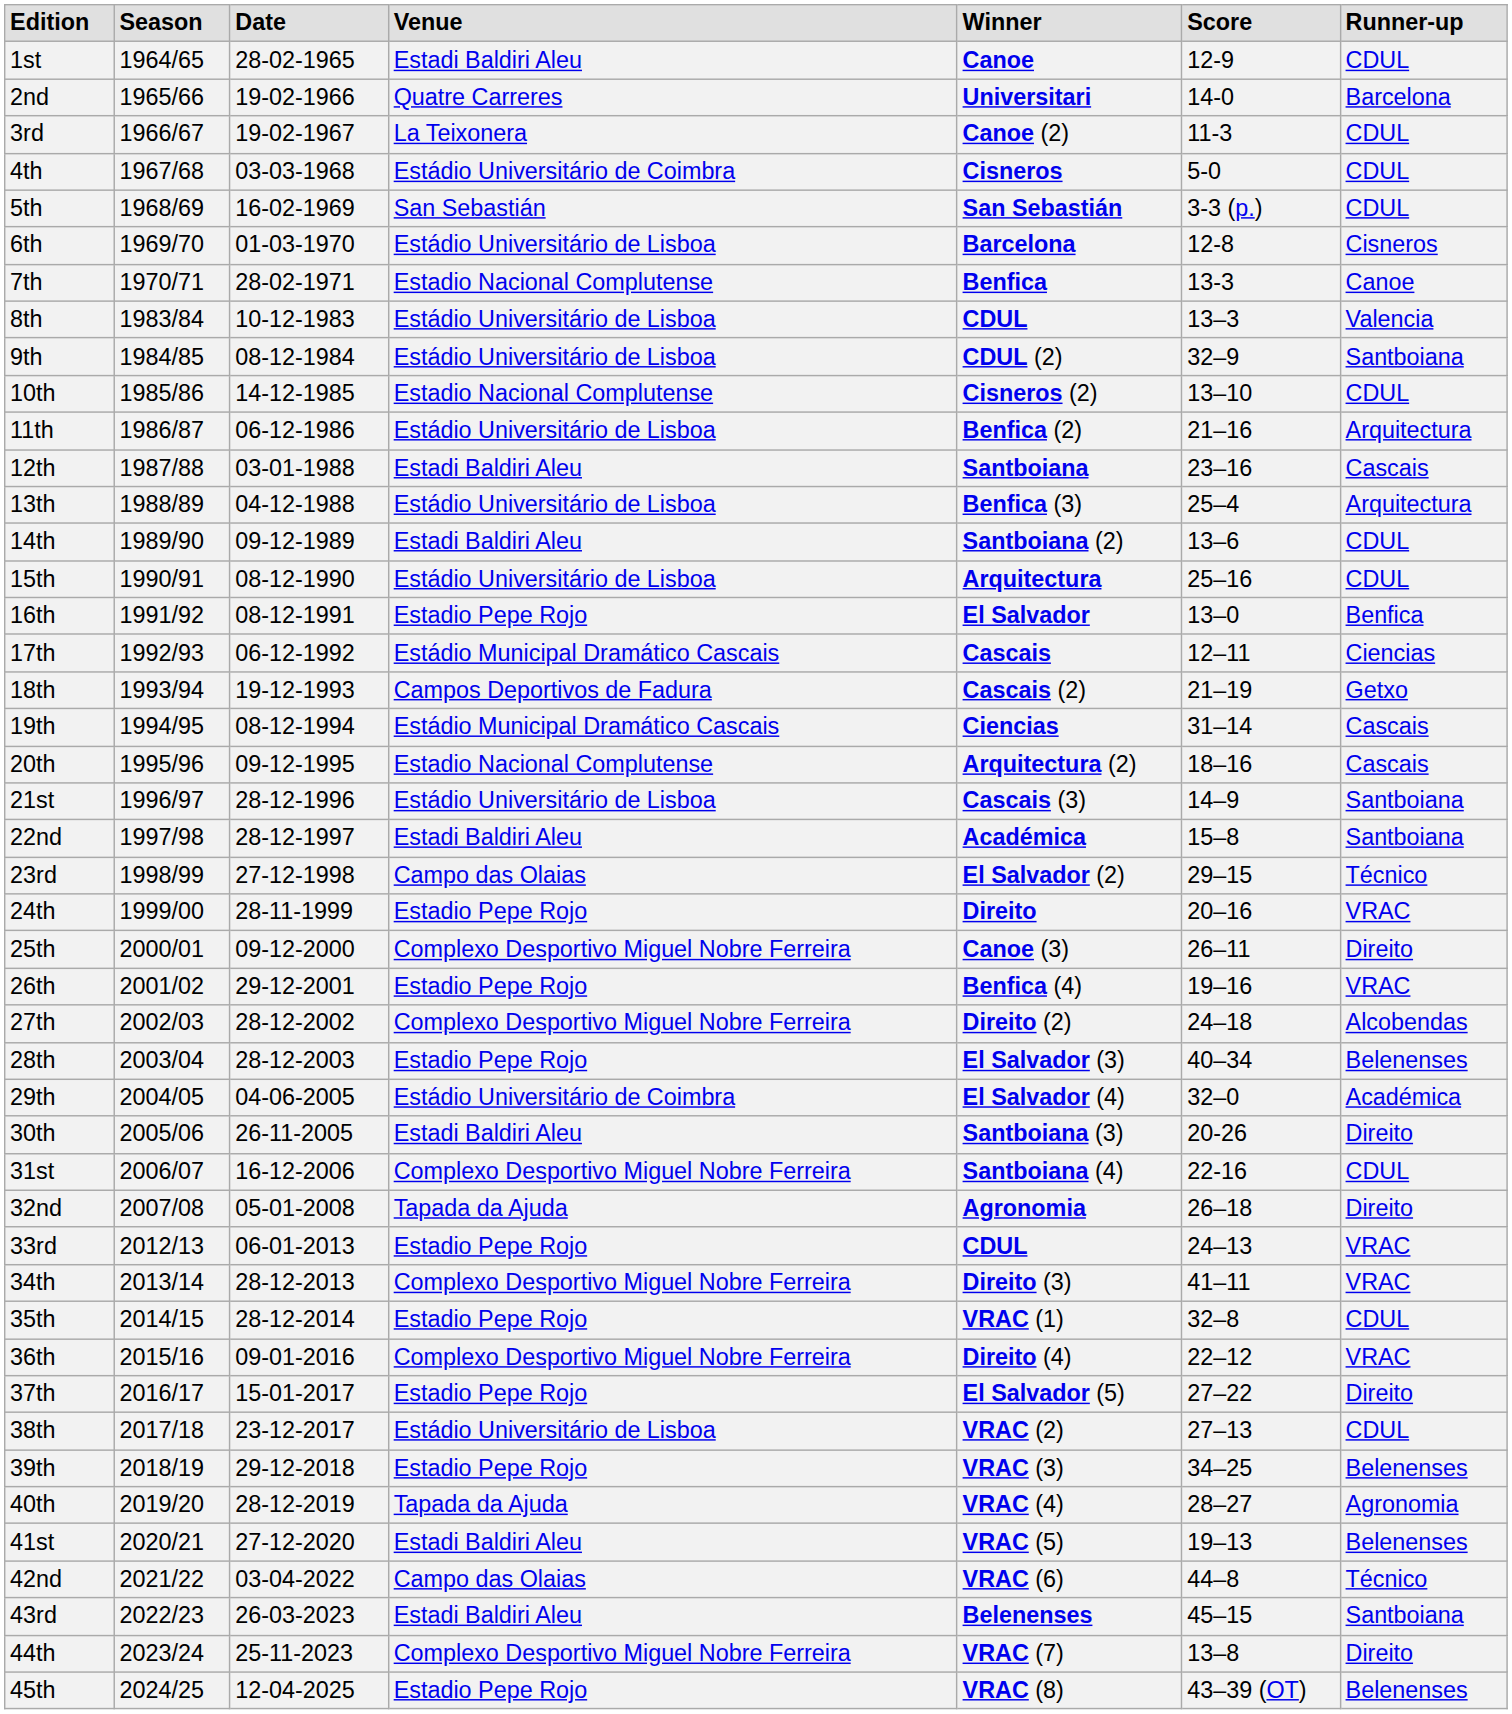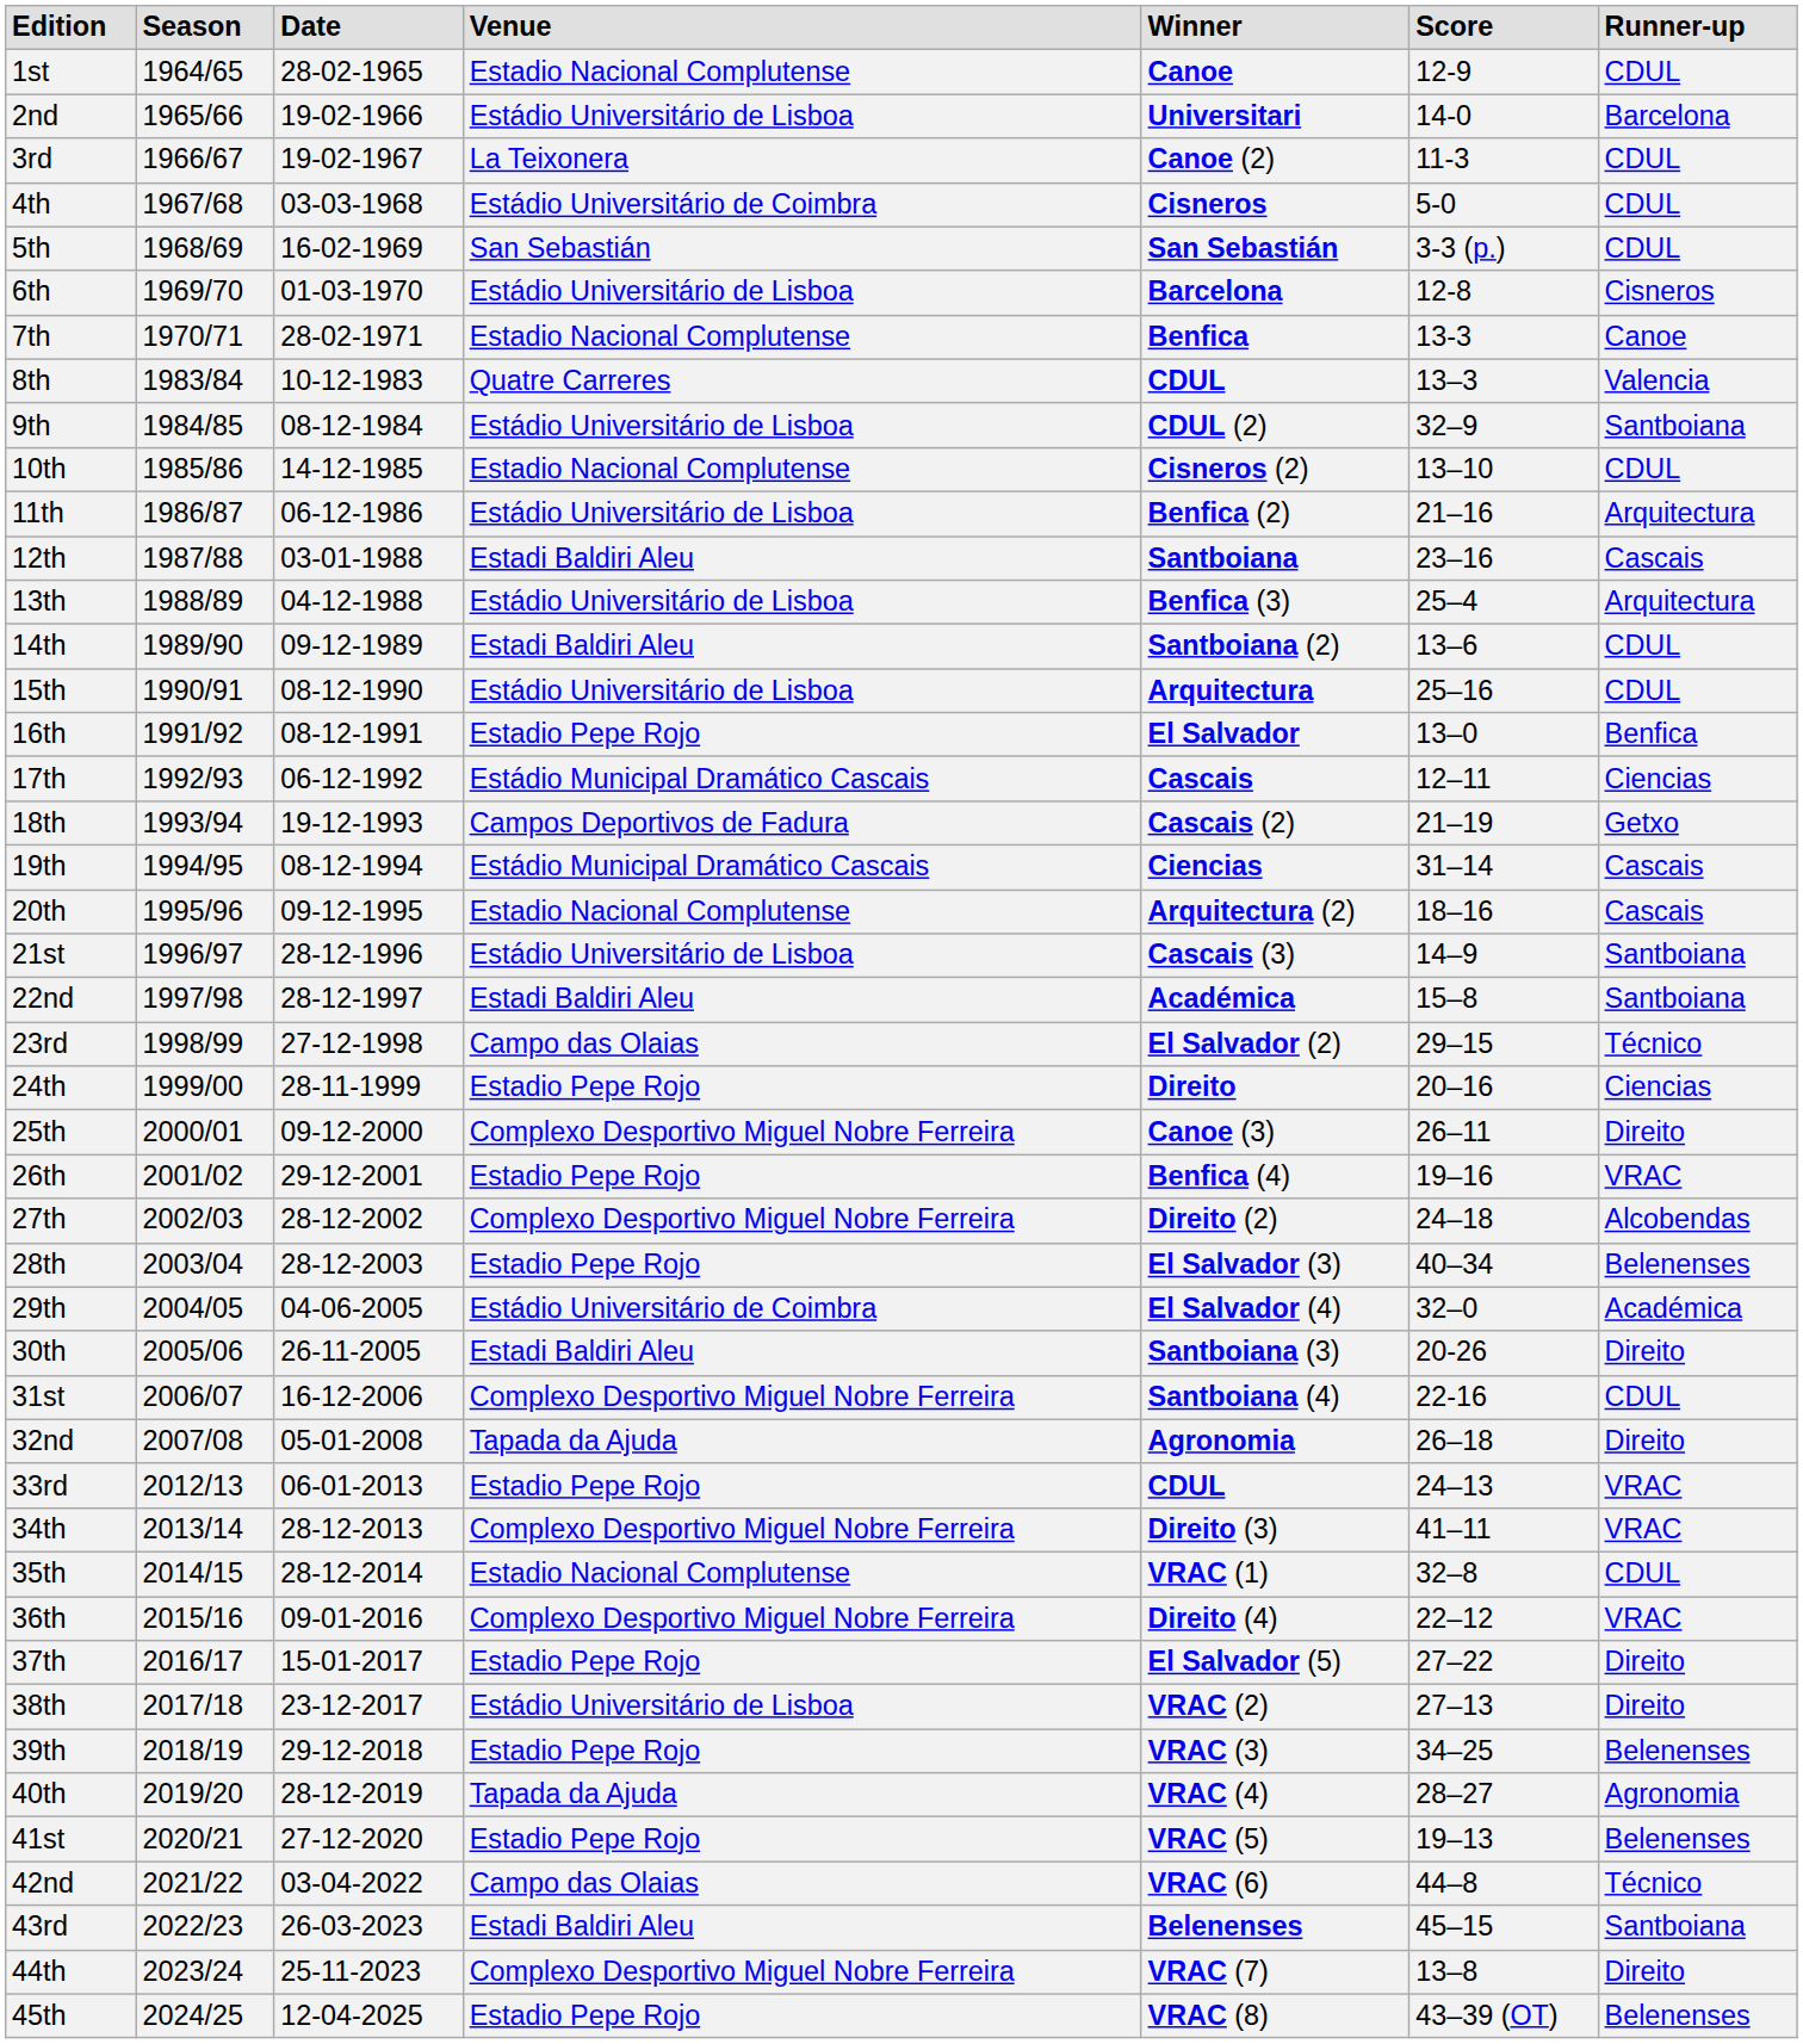 <table class="wikitable" width=65% style="text-align: left">
 <tr bgcolor=#e0e0e0>
 <td><strong>Edition</strong></td>
 <td><strong>Season</strong></td>
 <td><strong>Date</strong></td>
 <td><strong>Venue</strong></td>
 <td><strong>Winner</strong></td>
 <td><strong>Score</strong></td>
 <td><strong>Runner-up</strong></td>
 </tr>
 <tr bgcolor=#f2f2f2>
 <td>1st</td>
 <td>1964/65</td>
 <td>28-02-1965</td>
-<td> <a href='#'>Estadi Baldiri Aleu</a></td>
+<td> <a href='#'>Estadio Nacional Complutense</a></td>
 <td> <strong><a href='#'>Canoe</a></strong></td>
 <td>12-9</td>
 <td> <a href='#'>CDUL</a></td>
 </tr>
 <tr bgcolor=#f2f2f2>
 <td>2nd</td>
 <td>1965/66</td>
 <td>19-02-1966</td>
-<td> <a href='#'>Quatre Carreres</a></td>
+<td> <a href='#'>Estádio Universitário de Lisboa</a></td>
 <td> <strong><a href='#'>Universitari</a></strong></td>
 <td>14-0</td>
 <td> <a href='#'>Barcelona</a></td>
 </tr>
 <tr bgcolor=#f2f2f2>
 <td>3rd</td>
 <td>1966/67</td>
 <td>19-02-1967</td>
 <td> <a href='#'>La Teixonera</a></td>
 <td> <strong><a href='#'>Canoe</a></strong> (2)</td>
 <td>11-3</td>
 <td> <a href='#'>CDUL</a></td>
 </tr>
 <tr bgcolor=#f2f2f2>
 <td>4th</td>
 <td>1967/68</td>
 <td>03-03-1968</td>
 <td> <a href='#'>Estádio Universitário de Coimbra</a></td>
 <td> <strong><a href='#'>Cisneros</a></strong></td>
 <td>5-0</td>
 <td> <a href='#'>CDUL</a></td>
 </tr>
 <tr bgcolor=#f2f2f2>
 <td>5th</td>
 <td>1968/69</td>
 <td>16-02-1969</td>
 <td> <a href='#'>San Sebastián</a></td>
 <td> <strong><a href='#'>San Sebastián</a></strong></td>
 <td>3-3 (<a href='#'>p.</a>)</td>
 <td> <a href='#'>CDUL</a></td>
 </tr>
 <tr bgcolor=#f2f2f2>
 <td>6th</td>
 <td>1969/70</td>
 <td>01-03-1970</td>
 <td> <a href='#'>Estádio Universitário de Lisboa</a></td>
 <td> <strong><a href='#'>Barcelona</a></strong></td>
 <td>12-8</td>
 <td> <a href='#'>Cisneros</a></td>
 </tr>
 <tr bgcolor=#f2f2f2>
 <td>7th</td>
 <td>1970/71</td>
 <td>28-02-1971</td>
 <td> <a href='#'>Estadio Nacional Complutense</a></td>
 <td> <strong><a href='#'>Benfica</a></strong></td>
 <td>13-3</td>
 <td> <a href='#'>Canoe</a></td>
 </tr>
 <tr bgcolor=#f2f2f2>
 <td>8th</td>
 <td>1983/84</td>
 <td>10-12-1983</td>
-<td> <a href='#'>Estádio Universitário de Lisboa</a></td>
+<td> <a href='#'>Quatre Carreres</a></td>
 <td> <strong><a href='#'>CDUL</a></strong></td>
 <td>13–3</td>
 <td> <a href='#'>Valencia</a></td>
 </tr>
 <tr bgcolor=#f2f2f2>
 <td>9th</td>
 <td>1984/85</td>
 <td>08-12-1984</td>
 <td> <a href='#'>Estádio Universitário de Lisboa</a></td>
 <td> <strong><a href='#'>CDUL</a></strong> (2)</td>
 <td>32–9</td>
 <td> <a href='#'>Santboiana</a></td>
 </tr>
 <tr bgcolor=#f2f2f2>
 <td>10th</td>
 <td>1985/86</td>
 <td>14-12-1985</td>
 <td> <a href='#'>Estadio Nacional Complutense</a></td>
 <td> <strong><a href='#'>Cisneros</a></strong> (2)</td>
 <td>13–10</td>
 <td> <a href='#'>CDUL</a></td>
 </tr>
 <tr bgcolor=#f2f2f2>
 <td>11th</td>
 <td>1986/87</td>
 <td>06-12-1986</td>
 <td> <a href='#'>Estádio Universitário de Lisboa</a></td>
 <td> <strong><a href='#'>Benfica</a></strong> (2)</td>
 <td>21–16</td>
 <td> <a href='#'>Arquitectura</a></td>
 </tr>
 <tr bgcolor=#f2f2f2>
 <td>12th</td>
 <td>1987/88</td>
 <td>03-01-1988</td>
 <td> <a href='#'>Estadi Baldiri Aleu</a></td>
 <td> <strong><a href='#'>Santboiana</a></strong></td>
 <td>23–16</td>
 <td> <a href='#'>Cascais</a></td>
 </tr>
 <tr bgcolor=#f2f2f2>
 <td>13th</td>
 <td>1988/89</td>
 <td>04-12-1988</td>
 <td> <a href='#'>Estádio Universitário de Lisboa</a></td>
 <td> <strong><a href='#'>Benfica</a></strong> (3)</td>
 <td>25–4</td>
 <td> <a href='#'>Arquitectura</a></td>
 </tr>
 <tr bgcolor=#f2f2f2>
 <td>14th</td>
 <td>1989/90</td>
 <td>09-12-1989</td>
 <td> <a href='#'>Estadi Baldiri Aleu</a></td>
 <td> <strong><a href='#'>Santboiana</a></strong> (2)</td>
 <td>13–6</td>
 <td> <a href='#'>CDUL</a></td>
 </tr>
 <tr bgcolor=#f2f2f2>
 <td>15th</td>
 <td>1990/91</td>
 <td>08-12-1990</td>
 <td> <a href='#'>Estádio Universitário de Lisboa</a></td>
 <td> <strong><a href='#'>Arquitectura</a></strong></td>
 <td>25–16</td>
 <td> <a href='#'>CDUL</a></td>
 </tr>
 <tr bgcolor=#f2f2f2>
 <td>16th</td>
 <td>1991/92</td>
 <td>08-12-1991</td>
 <td> <a href='#'>Estadio Pepe Rojo</a></td>
 <td> <strong><a href='#'>El Salvador</a></strong></td>
 <td>13–0</td>
 <td> <a href='#'>Benfica</a></td>
 </tr>
 <tr bgcolor=#f2f2f2>
 <td>17th</td>
 <td>1992/93</td>
 <td>06-12-1992</td>
 <td> <a href='#'>Estádio Municipal Dramático Cascais</a></td>
 <td> <strong><a href='#'>Cascais</a></strong></td>
 <td>12–11</td>
 <td> <a href='#'>Ciencias</a></td>
 </tr>
 <tr bgcolor=#f2f2f2>
 <td>18th</td>
 <td>1993/94</td>
 <td>19-12-1993</td>
 <td> <a href='#'>Campos Deportivos de Fadura</a></td>
 <td> <strong><a href='#'>Cascais</a></strong> (2)</td>
 <td>21–19</td>
 <td> <a href='#'>Getxo</a></td>
 </tr>
 <tr bgcolor=#f2f2f2>
 <td>19th</td>
 <td>1994/95</td>
 <td>08-12-1994</td>
 <td> <a href='#'>Estádio Municipal Dramático Cascais</a></td>
 <td> <strong><a href='#'>Ciencias</a></strong></td>
 <td>31–14</td>
 <td> <a href='#'>Cascais</a></td>
 </tr>
 <tr bgcolor=#f2f2f2>
 <td>20th</td>
 <td>1995/96</td>
 <td>09-12-1995</td>
 <td> <a href='#'>Estadio Nacional Complutense</a></td>
 <td> <strong><a href='#'>Arquitectura</a></strong> (2)</td>
 <td>18–16</td>
 <td> <a href='#'>Cascais</a></td>
 </tr>
 <tr bgcolor=#f2f2f2>
 <td>21st</td>
 <td>1996/97</td>
 <td>28-12-1996</td>
 <td> <a href='#'>Estádio Universitário de Lisboa</a></td>
 <td> <strong><a href='#'>Cascais</a></strong> (3)</td>
 <td>14–9</td>
 <td> <a href='#'>Santboiana</a></td>
 </tr>
 <tr bgcolor=#f2f2f2>
 <td>22nd</td>
 <td>1997/98</td>
 <td>28-12-1997</td>
 <td> <a href='#'>Estadi Baldiri Aleu</a></td>
 <td> <strong><a href='#'>Académica</a></strong></td>
 <td>15–8</td>
 <td> <a href='#'>Santboiana</a></td>
 </tr>
 <tr bgcolor=#f2f2f2>
 <td>23rd</td>
 <td>1998/99</td>
 <td>27-12-1998</td>
 <td> <a href='#'>Campo das Olaias</a></td>
 <td> <strong><a href='#'>El Salvador</a></strong> (2)</td>
 <td>29–15</td>
 <td> <a href='#'>Técnico</a></td>
 </tr>
 <tr bgcolor=#f2f2f2>
 <td>24th</td>
 <td>1999/00</td>
 <td>28-11-1999</td>
 <td> <a href='#'>Estadio Pepe Rojo</a></td>
 <td> <strong><a href='#'>Direito</a></strong></td>
 <td>20–16</td>
-<td> <a href='#'>VRAC</a></td>
+<td> <a href='#'>Ciencias</a></td>
 </tr>
 <tr bgcolor=#f2f2f2>
 <td>25th</td>
 <td>2000/01</td>
 <td>09-12-2000</td>
 <td> <a href='#'>Complexo Desportivo Miguel Nobre Ferreira</a></td>
 <td> <strong><a href='#'>Canoe</a></strong> (3)</td>
 <td>26–11</td>
 <td> <a href='#'>Direito</a></td>
 </tr>
 <tr bgcolor=#f2f2f2>
 <td>26th</td>
 <td>2001/02</td>
 <td>29-12-2001</td>
 <td> <a href='#'>Estadio Pepe Rojo</a></td>
 <td> <strong><a href='#'>Benfica</a></strong> (4)</td>
 <td>19–16</td>
 <td> <a href='#'>VRAC</a></td>
 </tr>
 <tr bgcolor=#f2f2f2>
 <td>27th</td>
 <td>2002/03</td>
 <td>28-12-2002</td>
 <td> <a href='#'>Complexo Desportivo Miguel Nobre Ferreira</a></td>
 <td> <strong><a href='#'>Direito</a></strong> (2)</td>
 <td>24–18</td>
 <td> <a href='#'>Alcobendas</a></td>
 </tr>
 <tr bgcolor=#f2f2f2>
 <td>28th</td>
 <td>2003/04</td>
 <td>28-12-2003</td>
 <td> <a href='#'>Estadio Pepe Rojo</a></td>
 <td> <strong><a href='#'>El Salvador</a></strong> (3)</td>
 <td>40–34</td>
 <td> <a href='#'>Belenenses</a></td>
 </tr>
 <tr bgcolor=#f2f2f2>
 <td>29th</td>
 <td>2004/05</td>
 <td>04-06-2005</td>
 <td> <a href='#'>Estádio Universitário de Coimbra</a></td>
 <td> <strong><a href='#'>El Salvador</a></strong> (4)</td>
 <td>32–0</td>
 <td> <a href='#'>Académica</a></td>
 </tr>
 <tr bgcolor=#f2f2f2>
 <td>30th</td>
 <td>2005/06</td>
 <td>26-11-2005</td>
 <td> <a href='#'>Estadi Baldiri Aleu</a></td>
 <td> <strong><a href='#'>Santboiana</a></strong> (3)</td>
 <td>20-26</td>
 <td> <a href='#'>Direito</a></td>
 </tr>
 <tr bgcolor=#f2f2f2>
 <td>31st</td>
 <td>2006/07</td>
 <td>16-12-2006</td>
 <td> <a href='#'>Complexo Desportivo Miguel Nobre Ferreira</a></td>
 <td> <strong><a href='#'>Santboiana</a></strong> (4)</td>
 <td>22-16</td>
 <td> <a href='#'>CDUL</a></td>
 </tr>
 <tr bgcolor=#f2f2f2>
 <td>32nd</td>
 <td>2007/08</td>
 <td>05-01-2008</td>
 <td> <a href='#'>Tapada da Ajuda</a></td>
 <td> <strong><a href='#'>Agronomia</a></strong></td>
 <td>26–18</td>
 <td> <a href='#'>Direito</a></td>
 </tr>
 <tr bgcolor=#f2f2f2>
 <td>33rd</td>
 <td>2012/13</td>
 <td>06-01-2013</td>
 <td> <a href='#'>Estadio Pepe Rojo</a></td>
 <td> <strong><a href='#'>CDUL</a></strong></td>
 <td>24–13</td>
 <td> <a href='#'>VRAC</a></td>
 </tr>
 <tr bgcolor=#f2f2f2>
 <td>34th</td>
 <td>2013/14</td>
 <td>28-12-2013</td>
 <td> <a href='#'>Complexo Desportivo Miguel Nobre Ferreira</a></td>
 <td> <strong><a href='#'>Direito</a></strong> (3)</td>
 <td>41–11</td>
 <td> <a href='#'>VRAC</a></td>
 </tr>
 <tr bgcolor=#f2f2f2>
 <td>35th</td>
 <td>2014/15</td>
 <td>28-12-2014</td>
-<td> <a href='#'>Estadio Pepe Rojo</a></td>
+<td> <a href='#'>Estadio Nacional Complutense</a></td>
 <td> <strong><a href='#'>VRAC</a></strong> (1)</td>
 <td>32–8</td>
 <td> <a href='#'>CDUL</a></td>
 </tr>
 <tr bgcolor=#f2f2f2>
 <td>36th</td>
 <td>2015/16</td>
 <td>09-01-2016</td>
 <td> <a href='#'>Complexo Desportivo Miguel Nobre Ferreira</a></td>
 <td> <strong><a href='#'>Direito</a></strong> (4)</td>
 <td>22–12</td>
 <td> <a href='#'>VRAC</a></td>
 </tr>
 <tr bgcolor=#f2f2f2>
 <td>37th</td>
 <td>2016/17</td>
 <td>15-01-2017</td>
 <td> <a href='#'>Estadio Pepe Rojo</a></td>
 <td> <strong><a href='#'>El Salvador</a></strong> (5)</td>
 <td>27–22</td>
 <td> <a href='#'>Direito</a></td>
 </tr>
 <tr bgcolor=#f2f2f2>
 <td>38th</td>
 <td>2017/18</td>
 <td>23-12-2017</td>
 <td> <a href='#'>Estádio Universitário de Lisboa</a></td>
 <td> <strong><a href='#'>VRAC</a></strong> (2)</td>
 <td>27–13</td>
-<td> <a href='#'>CDUL</a></td>
+<td> <a href='#'>Direito</a></td>
 </tr>
 <tr bgcolor=#f2f2f2>
 <td>39th</td>
 <td>2018/19</td>
 <td>29-12-2018</td>
 <td> <a href='#'>Estadio Pepe Rojo</a></td>
 <td> <strong><a href='#'>VRAC</a></strong> (3)</td>
 <td>34–25</td>
 <td> <a href='#'>Belenenses</a></td>
 </tr>
 <tr bgcolor=#f2f2f2>
 <td>40th</td>
 <td>2019/20</td>
 <td>28-12-2019</td>
 <td> <a href='#'>Tapada da Ajuda</a></td>
 <td> <strong><a href='#'>VRAC</a></strong> (4)</td>
 <td>28–27</td>
 <td> <a href='#'>Agronomia</a></td>
 </tr>
 <tr bgcolor=#f2f2f2>
 <td>41st</td>
 <td>2020/21</td>
 <td>27-12-2020</td>
-<td> <a href='#'>Estadi Baldiri Aleu</a></td>
+<td> <a href='#'>Estadio Pepe Rojo</a></td>
 <td> <strong><a href='#'>VRAC</a></strong> (5)</td>
 <td>19–13</td>
 <td> <a href='#'>Belenenses</a></td>
 </tr>
 <tr bgcolor=#f2f2f2>
 <td>42nd</td>
 <td>2021/22</td>
 <td>03-04-2022</td>
 <td> <a href='#'>Campo das Olaias</a></td>
 <td> <strong><a href='#'>VRAC</a></strong> (6)</td>
 <td>44–8</td>
 <td> <a href='#'>Técnico</a></td>
 </tr>
 <tr bgcolor=#f2f2f2>
 <td>43rd</td>
 <td>2022/23</td>
 <td>26-03-2023</td>
 <td> <a href='#'>Estadi Baldiri Aleu</a></td>
 <td> <strong><a href='#'>Belenenses</a></strong></td>
 <td>45–15</td>
 <td> <a href='#'>Santboiana</a></td>
 </tr>
 <tr bgcolor=#f2f2f2>
 <td>44th</td>
 <td>2023/24</td>
 <td>25-11-2023</td>
 <td> <a href='#'>Complexo Desportivo Miguel Nobre Ferreira</a></td>
 <td> <strong><a href='#'>VRAC</a></strong> (7)</td>
 <td>13–8</td>
 <td> <a href='#'>Direito</a></td>
 </tr>
 <tr bgcolor=#f2f2f2>
 <td>45th</td>
 <td>2024/25</td>
 <td>12-04-2025</td>
 <td> <a href='#'>Estadio Pepe Rojo</a></td>
 <td> <strong><a href='#'>VRAC</a></strong> (8)</td>
 <td>43–39 (<a href='#'>OT</a>)</td>
 <td> <a href='#'>Belenenses</a></td>
 </tr>
 </table>
